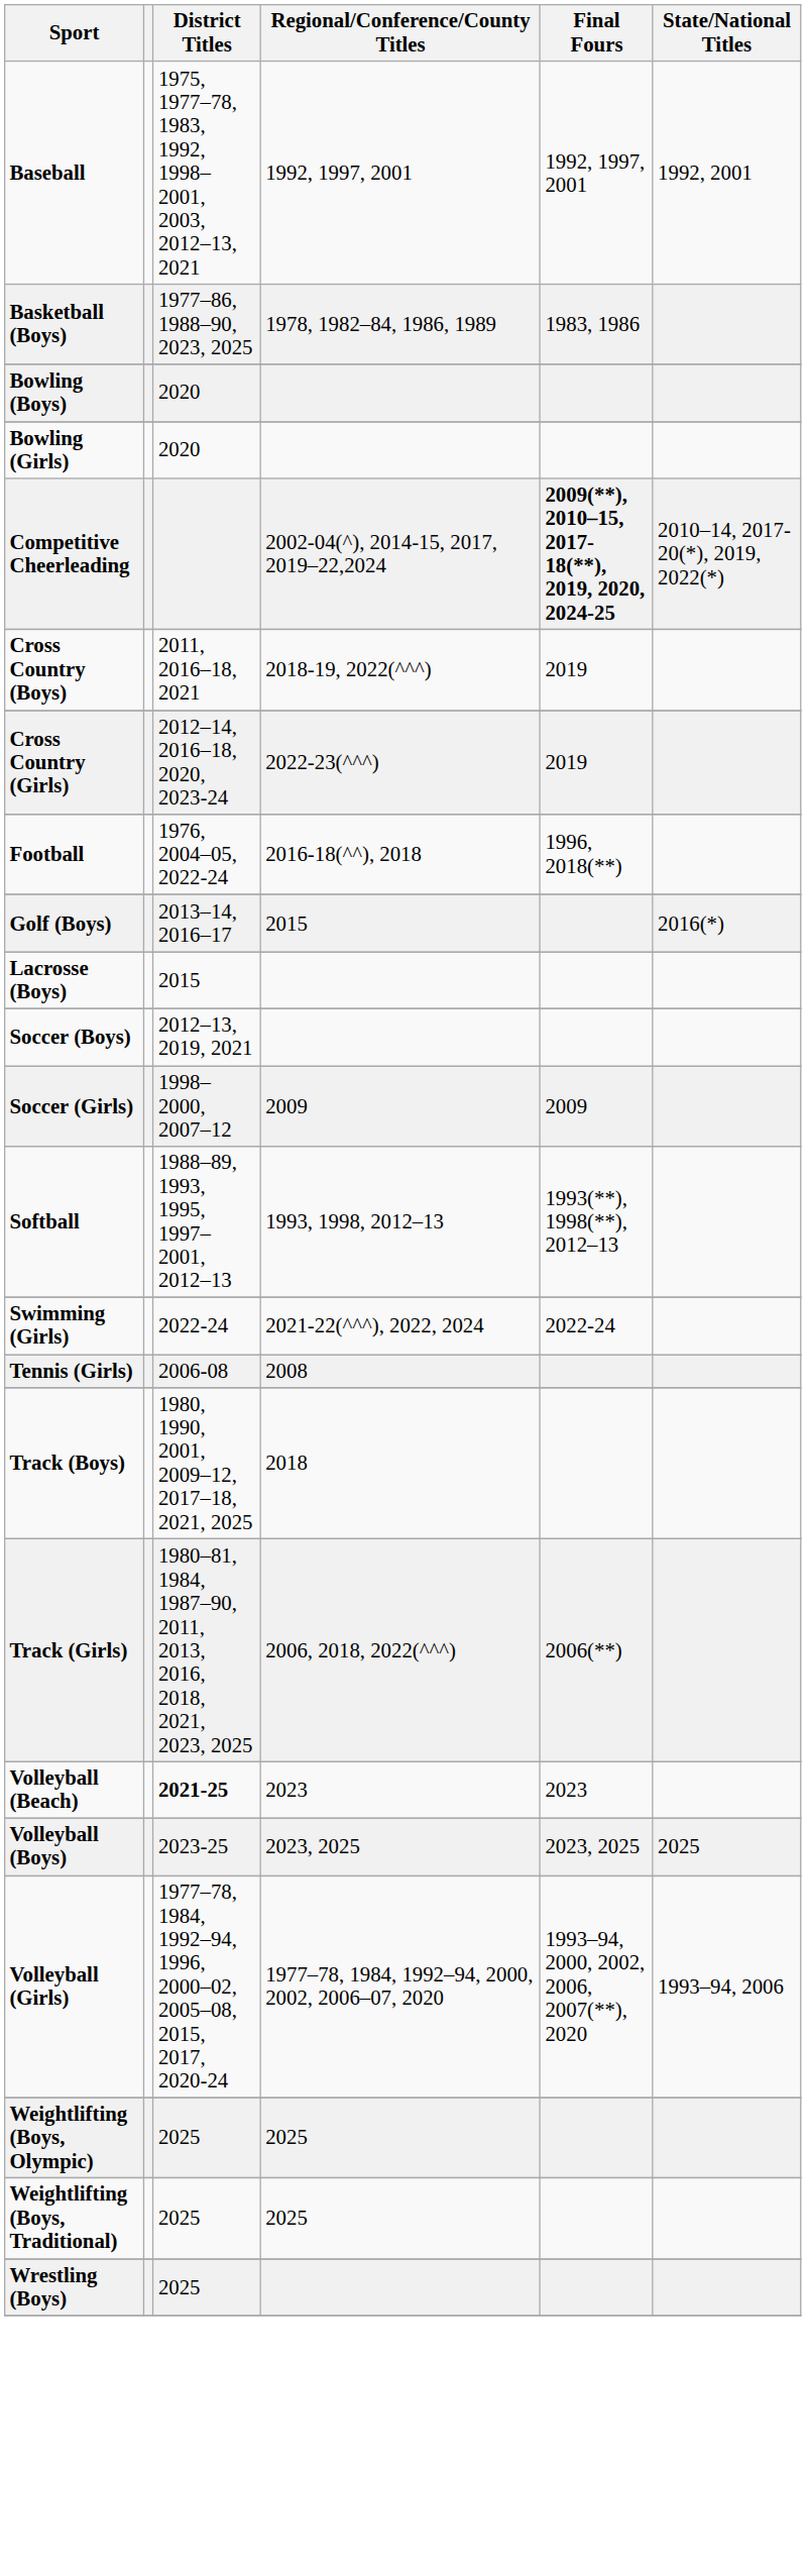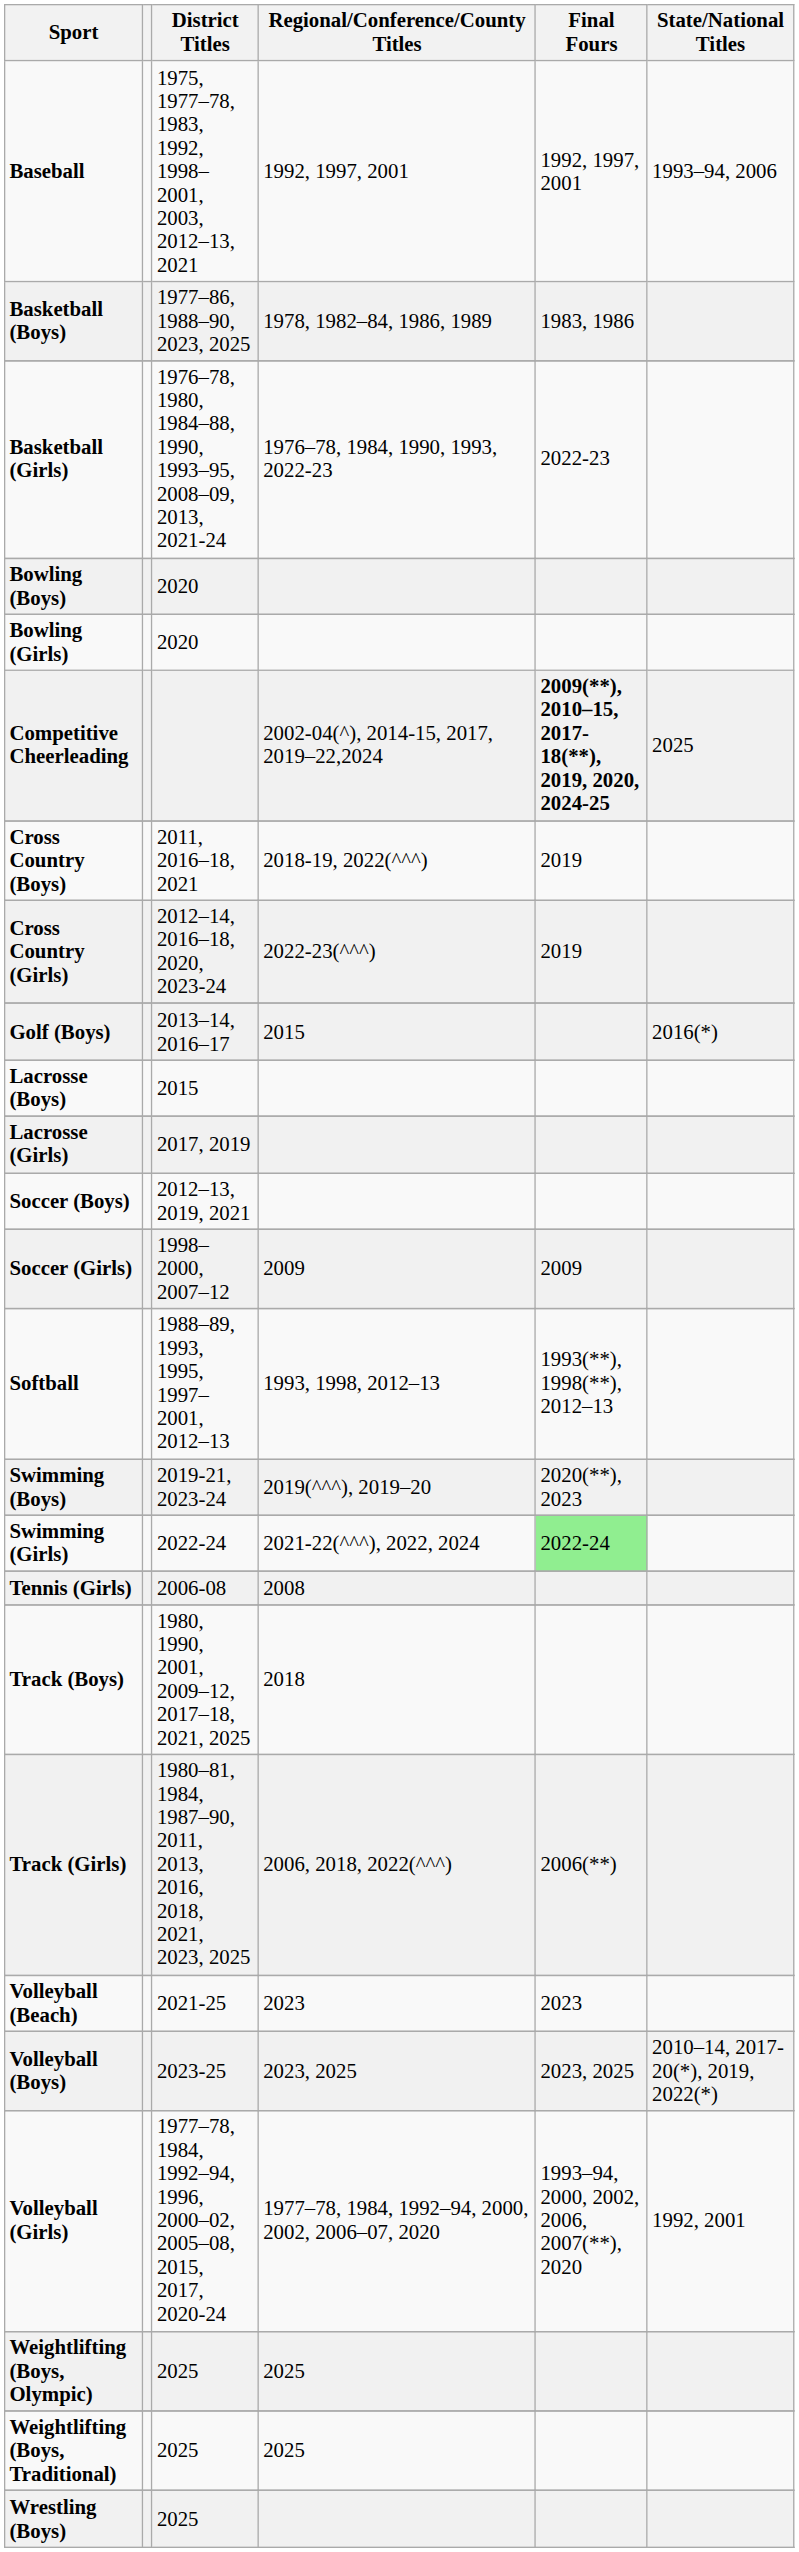 <table class= "wikitable mw-collapsible mw-collapsed">
 <tr>
 <th>Sport</th>
 <th></th>
 <th>District Titles</th>
 <th>Regional/Conference/County Titles</th>
 <th>Final Fours</th>
 <th>State/National Titles</th>
 </tr>
 <tr>
 <td><strong>Baseball</strong></td>
 <td></td>
 <td>1975, 1977–78, 1983, 1992, 1998–2001, 2003, 2012–13, 2021</td>
 <td>1992, 1997, 2001</td>
 <td>1992, 1997, 2001</td>
-<td>1992, 2001</td>
+<td>1993–94, 2006</td>
 </tr>
 <tr>
 <td style="background:#F1F1F1;"><strong>Basketball (Boys)</strong></td>
 <td style="background:#F1F1F1;"></td>
 <td style="background:#F1F1F1;">1977–86, 1988–90, 2023, 2025</td>
 <td style="background:#F1F1F1;">1978, 1982–84, 1986, 1989</td>
 <td style="background:#F1F1F1;">1983, 1986</td>
 <td style="background:#F1F1F1;"></td>
 </tr>
 <tr>
+</tr>
+<tr>
+<td><strong>Basketball (Girls)</strong></td>
+<td></td>
+<td>1976–78, 1980, 1984–88, 1990, 1993–95, 2008–09, 2013, 2021-24</td>
+<td>1976–78, 1984, 1990, 1993, 2022-23</td>
+<td>2022-23</td>
+<td></td>
 </tr>
 <tr>
 </tr>
 <tr>
 <td style="background:#F1F1F1;"><strong>Bowling (Boys)</strong></td>
 <td style="background:#F1F1F1;"></td>
 <td style="background:#F1F1F1;">2020</td>
 <td style="background:#F1F1F1;"></td>
 <td style="background:#F1F1F1;"></td>
 <td style="background:#F1F1F1;"></td>
 </tr>
 <tr>
 </tr>
 <tr>
 <td><strong>Bowling (Girls)</strong></td>
 <td></td>
 <td>2020</td>
 <td></td>
 <td></td>
 <td></td>
 </tr>
 <tr>
 <td style="background:#F1F1F1;"><strong>Competitive Cheerleading</strong></td>
 <td style="background:#F1F1F1;"></td>
 <td style="background:#F1F1F1;"></td>
 <td style="background:#F1F1F1;">2002-04(^), 2014-15, 2017, 2019–22,2024</td>
 <td style="background:#F1F1F1;"><strong>2009(**), 2010–15, 2017-18(**), 2019, 2020, 2024-25</strong></td>
-<td style="background:#F1F1F1;">2010–14, 2017-20(*), 2019, 2022(*)</td>
+<td style="background:#F1F1F1;">2025</td>
 </tr>
 <tr>
 </tr>
 <tr>
 <td><strong>Cross Country (Boys)</strong></td>
 <td></td>
 <td>2011, 2016–18, 2021</td>
 <td>2018-19, 2022(^^^)</td>
 <td>2019</td>
 <td></td>
 </tr>
 <tr>
 </tr>
 <tr>
 <td style="background:#F1F1F1;"><strong>Cross Country (Girls)</strong></td>
 <td style="background:#F1F1F1;"></td>
 <td style="background:#F1F1F1;">2012–14, 2016–18, 2020, 2023-24</td>
 <td style="background:#F1F1F1;">2022-23(^^^)</td>
 <td style="background:#F1F1F1;">2019</td>
 <td style="background:#F1F1F1;"></td>
 </tr>
 <tr>
 </tr>
 <tr>
-<td><strong>Football</strong></td>
-<td></td>
-<td>1976, 2004–05, 2022-24</td>
-<td>2016-18(^^), 2018</td>
-<td>1996, 2018(**)</td>
-<td></td>
-</tr>
-<tr>
 </tr>
 <tr>
 <td style="background:#F1F1F1;"><strong>Golf (Boys)</strong></td>
 <td style="background:#F1F1F1;"></td>
 <td style="background:#F1F1F1;">2013–14, 2016–17</td>
 <td style="background:#F1F1F1;">2015</td>
 <td style="background:#F1F1F1;"></td>
 <td style="background:#F1F1F1;">2016(*)</td>
 </tr>
 <tr>
 </tr>
 <tr>
 <td><strong>Lacrosse (Boys)</strong></td>
 <td></td>
 <td>2015</td>
 <td></td>
 <td></td>
 <td></td>
 </tr>
 <tr>
+</tr>
+<tr>
+<td style="background:#F1F1F1;"><strong>Lacrosse (Girls)</strong></td>
+<td style="background:#F1F1F1;"></td>
+<td style="background:#F1F1F1;">2017, 2019</td>
+<td style="background:#F1F1F1;"></td>
+<td style="background:#F1F1F1;"></td>
+<td style="background:#F1F1F1;"></td>
 </tr>
 <tr>
 </tr>
 <tr>
 <td><strong>Soccer (Boys)</strong></td>
 <td></td>
 <td>2012–13, 2019, 2021</td>
 <td></td>
 <td></td>
 <td></td>
 </tr>
 <tr>
 </tr>
 <tr>
 <td style="background:#F1F1F1;"><strong>Soccer (Girls)</strong></td>
 <td style="background:#F1F1F1;"></td>
 <td style="background:#F1F1F1;">1998–2000, 2007–12</td>
 <td style="background:#F1F1F1;">2009</td>
 <td style="background:#F1F1F1;">2009</td>
 <td style="background:#F1F1F1;"></td>
 </tr>
 <tr>
 </tr>
 <tr>
 <td><strong>Softball</strong></td>
 <td></td>
 <td>1988–89, 1993, 1995, 1997–2001, 2012–13</td>
 <td>1993, 1998, 2012–13</td>
 <td>1993(**), 1998(**), 2012–13</td>
 <td></td>
 </tr>
 <tr>
 </tr>
 <tr>
+<td style="background:#F1F1F1;"><strong>Swimming (Boys)</strong></td>
+<td style="background:#F1F1F1;"></td>
+<td style="background:#F1F1F1;">2019-21, 2023-24</td>
+<td style="background:#F1F1F1;">2019(^^^), 2019–20</td>
+<td style="background:#F1F1F1;">2020(**), 2023</td>
+<td style="background:#F1F1F1;"></td>
+</tr>
+<tr>
 </tr>
 <tr>
 <td><strong>Swimming (Girls)</strong></td>
 <td></td>
 <td>2022-24</td>
 <td>2021-22(^^^), 2022, 2024</td>
-<td>2022-24</td>
+<td style="background: lightgreen;">2022-24</td>
 <td></td>
 </tr>
 <tr>
 </tr>
 <tr>
 <td style="background:#F1F1F1;"><strong>Tennis (Girls)</strong></td>
 <td style="background:#F1F1F1;"></td>
 <td style="background:#F1F1F1;">2006-08</td>
 <td style="background:#F1F1F1;">2008</td>
 <td style="background:#F1F1F1;"></td>
 <td style="background:#F1F1F1;"></td>
 </tr>
 <tr>
 </tr>
 <tr>
 <td><strong>Track (Boys)</strong></td>
 <td></td>
 <td>1980, 1990, 2001, 2009–12, 2017–18, 2021, 2025</td>
 <td>2018</td>
 <td></td>
 <td></td>
 </tr>
 <tr>
 </tr>
 <tr>
 <td style="background:#F1F1F1;"><strong>Track (Girls)</strong></td>
 <td style="background:#F1F1F1;"></td>
 <td style="background:#F1F1F1;">1980–81, 1984, 1987–90, 2011, 2013, 2016, 2018, 2021, 2023, 2025</td>
 <td style="background:#F1F1F1;">2006, 2018, 2022(^^^)</td>
 <td style="background:#F1F1F1;">2006(**)</td>
 <td style="background:#F1F1F1;"></td>
 </tr>
 <tr>
 </tr>
 <tr>
 <td><strong>Volleyball (Beach)</strong></td>
 <td></td>
-<td><strong>2021-25</strong></td>
+<td>2021-25</td>
 <td>2023</td>
 <td>2023</td>
 <td></td>
 </tr>
 <tr>
 </tr>
 <tr>
 <td style="background:#F1F1F1;"><strong>Volleyball (Boys)</strong></td>
 <td style="background:#F1F1F1;"></td>
 <td style="background:#F1F1F1;">2023-25</td>
 <td style="background:#F1F1F1;">2023, 2025</td>
 <td style="background:#F1F1F1;">2023, 2025</td>
-<td style="background:#F1F1F1;">2025</td>
+<td style="background:#F1F1F1;">2010–14, 2017-20(*), 2019, 2022(*)</td>
 </tr>
 <tr>
 </tr>
 <tr>
 <td><strong>Volleyball (Girls)</strong></td>
 <td></td>
 <td>1977–78, 1984, 1992–94, 1996, 2000–02, 2005–08, 2015, 2017, 2020-24</td>
 <td>1977–78, 1984, 1992–94, 2000, 2002, 2006–07, 2020</td>
 <td>1993–94, 2000, 2002, 2006, 2007(**), 2020</td>
-<td>1993–94, 2006</td>
+<td>1992, 2001</td>
 </tr>
 <tr>
 </tr>
 <tr>
 <td style="background:#F1F1F1;"><strong>Weightlifting (Boys, Olympic)</strong></td>
 <td style="background:#F1F1F1;"></td>
 <td style="background:#F1F1F1;">2025</td>
 <td style="background:#F1F1F1;">2025</td>
 <td style="background:#F1F1F1;"></td>
 <td style="background:#F1F1F1;"></td>
 </tr>
 <tr>
 </tr>
 <tr>
 <td><strong>Weightlifting (Boys, Traditional)</strong></td>
 <td></td>
 <td>2025</td>
 <td>2025</td>
 <td></td>
 <td></td>
 </tr>
 <tr>
 </tr>
 <tr>
 <td style="background:#F1F1F1;"><strong>Wrestling (Boys)</strong></td>
 <td style="background:#F1F1F1;"></td>
 <td style="background:#F1F1F1;">2025</td>
 <td style="background:#F1F1F1;"></td>
 <td style="background:#F1F1F1;"></td>
 <td style="background:#F1F1F1;"></td>
 </tr>
 <tr>
 </tr>
 <tr>
 </tr>
 </table>
